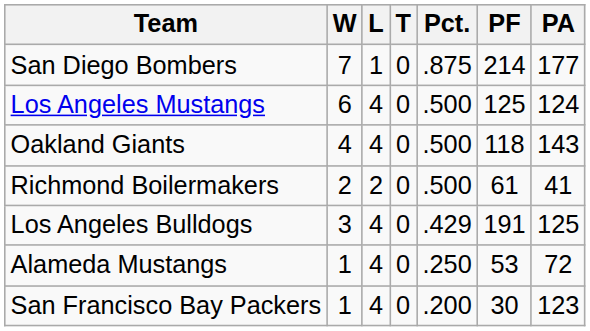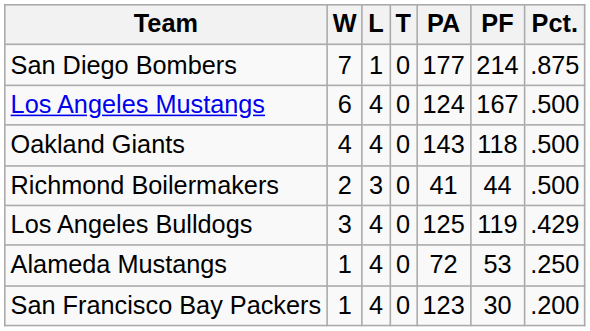 <table class="wikitable">
 <tr>
 <th>Team</th>
 <th>W</th>
 <th>L</th>
 <th>T</th>
+<th>PA</th>
+<th>PF</th>
 <th>Pct.</th>
-<th>PF</th>
-<th>PA</th>
 </tr>
 <tr align="center">
 <td align="left">San Diego Bombers</td>
 <td>7</td>
 <td>1</td>
 <td>0</td>
+<td>177</td>
+<td>214</td>
 <td>.875</td>
-<td>214</td>
-<td>177</td>
 </tr>
 <tr align="center">
 <td align="left"><a href='#'>Los Angeles Mustangs</a></td>
 <td>6</td>
 <td>4</td>
 <td>0</td>
+<td>124</td>
+<td>167</td>
 <td>.500</td>
-<td>125</td>
-<td>124</td>
 </tr>
 <tr align="center">
 <td align="left">Oakland Giants</td>
 <td>4</td>
 <td>4</td>
 <td>0</td>
+<td>143</td>
+<td>118</td>
 <td>.500</td>
-<td>118</td>
-<td>143</td>
 </tr>
 <tr align="center">
 <td align="left">Richmond Boilermakers</td>
 <td>2</td>
-<td>2</td>
+<td>3</td>
 <td>0</td>
+<td>41</td>
+<td>44</td>
 <td>.500</td>
-<td>61</td>
-<td>41</td>
 </tr>
 <tr align="center">
 <td align="left">Los Angeles Bulldogs</td>
 <td>3</td>
 <td>4</td>
 <td>0</td>
+<td>125</td>
+<td>119</td>
 <td>.429</td>
-<td>191</td>
-<td>125</td>
 </tr>
 <tr align="center">
 <td align="left">Alameda Mustangs</td>
 <td>1</td>
 <td>4</td>
 <td>0</td>
+<td>72</td>
+<td>53</td>
 <td>.250</td>
-<td>53</td>
-<td>72</td>
 </tr>
 <tr align="center">
 <td align="left">San Francisco Bay Packers</td>
 <td>1</td>
 <td>4</td>
 <td>0</td>
+<td>123</td>
+<td>30</td>
 <td>.200</td>
-<td>30</td>
-<td>123</td>
 </tr>
 </table>
